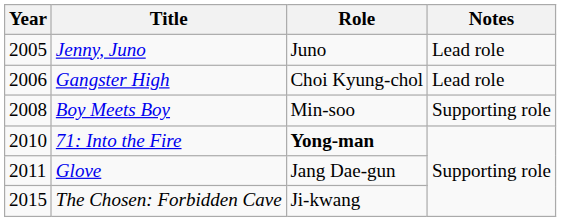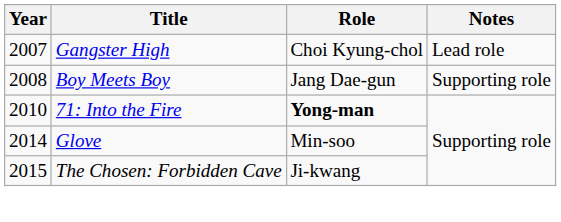 <table class="wikitable sortable" style="font-size:100%;">
 <tr style="text-align:center;">
 <th>Year</th>
 <th>Title</th>
 <th>Role</th>
 <th>Notes</th>
 </tr>
 <tr>
-<td>2005</td>
-<td><em><a href='#'>Jenny, Juno</a></em></td>
-<td>Juno</td>
-<td>Lead role</td>
-</tr>
-<tr>
-<td>2006</td>
+<td>2007</td>
 <td><em><a href='#'>Gangster High</a></em></td>
 <td>Choi Kyung-chol</td>
 <td>Lead role</td>
 </tr>
 <tr>
 <td>2008</td>
 <td><em><a href='#'>Boy Meets Boy</a></em></td>
-<td>Min-soo</td>
+<td>Jang Dae-gun</td>
 <td>Supporting role</td>
 </tr>
 <tr>
 <td>2010</td>
 <td><em><a href='#'>71: Into the Fire</a></em></td>
 <td><strong>Yong-man</strong></td>
 <td rowspan="3">Supporting role</td>
 </tr>
 <tr>
-<td>2011</td>
+<td>2014</td>
 <td><em><a href='#'>Glove</a></em></td>
-<td>Jang Dae-gun</td>
+<td>Min-soo</td>
 </tr>
 <tr>
 <td>2015</td>
 <td><em>The Chosen: Forbidden Cave</em></td>
 <td>Ji-kwang</td>
 </tr>
 </table>
